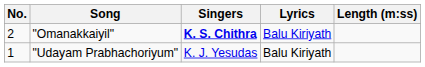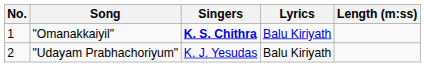 <table class="wikitable" style="font-size:95%;">
 <tr>
 <th>No.</th>
 <th>Song</th>
 <th>Singers</th>
 <th>Lyrics</th>
 <th>Length (m:ss)</th>
 </tr>
 <tr>
-<td>2</td>
+<td>1</td>
 <td>"Omanakkaiyil"</td>
 <td><strong><a href='#'>K. S. Chithra</a></strong></td>
 <td><a href='#'>Balu Kiriyath</a></td>
 <td></td>
 </tr>
 <tr>
-<td>1</td>
+<td>2</td>
 <td>"Udayam Prabhachoriyum"</td>
 <td><a href='#'>K. J. Yesudas</a></td>
 <td>Balu Kiriyath</td>
 <td></td>
 </tr>
 </table>
